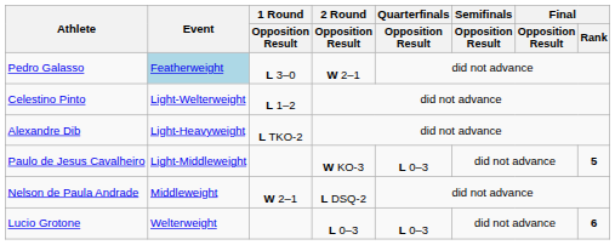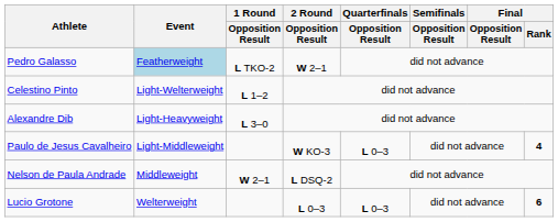 <table class="wikitable" style="font-size:90%">
 <tr>
 <th rowspan="2">Athlete</th>
 <th rowspan="2">Event</th>
 <th>1 Round</th>
 <th>2 Round</th>
 <th>Quarterfinals</th>
 <th>Semifinals</th>
 <th colspan="2">Final</th>
 </tr>
 <tr style="font-size:95%">
 <th>Opposition<br>Result</th>
 <th>Opposition<br>Result</th>
 <th>Opposition<br>Result</th>
 <th>Opposition<br>Result</th>
 <th>Opposition<br>Result</th>
 <th>Rank</th>
 </tr>
 <tr align=center>
 <td align=left><a href='#'>Pedro Galasso</a></td>
 <td align=left style="background: lightblue;"><a href='#'>Featherweight</a></td>
-<td><br><strong>L</strong> 3–0</td>
+<td><br><strong>L</strong> TKO-2</td>
 <td><br><strong>W</strong> 2–1</td>
 <td colspan=4>did not advance</td>
 </tr>
 <tr align=center>
 <td align=left><a href='#'>Celestino Pinto</a></td>
 <td align=left><a href='#'>Light-Welterweight</a></td>
 <td><br><strong>L</strong> 1–2</td>
 <td colspan=5>did not advance</td>
 </tr>
 <tr align=center>
 <td align=left><a href='#'>Alexandre Dib</a></td>
 <td align=left><a href='#'>Light-Heavyweight</a></td>
-<td><br><strong>L</strong> TKO-2</td>
+<td><br><strong>L</strong> 3–0</td>
 <td colspan=5>did not advance</td>
 </tr>
 <tr align=center>
 <td align=left><a href='#'>Paulo de Jesus Cavalheiro</a></td>
 <td align=left><a href='#'>Light-Middleweight</a></td>
 <td></td>
 <td><br><strong>W</strong> KO-3</td>
 <td><br><strong>L</strong> 0–3</td>
 <td colspan=2>did not advance</td>
-<td><strong>5</strong></td>
+<td><strong>4</strong></td>
 </tr>
 <tr align=center>
 <td align=left><a href='#'>Nelson de Paula Andrade</a></td>
 <td align=left><a href='#'>Middleweight</a></td>
 <td><br><strong>W</strong> 2–1</td>
 <td><br><strong>L</strong> DSQ-2</td>
 <td colspan=5>did not advance</td>
 </tr>
 <tr align=center>
 <td align=left><a href='#'>Lucio Grotone</a></td>
 <td align=left><a href='#'>Welterweight</a></td>
 <td></td>
 <td><br><strong>L</strong> 0–3</td>
 <td><br><strong>L</strong> 0–3</td>
 <td colspan=2>did not advance</td>
 <td><strong>6</strong></td>
 </tr>
 </table>
